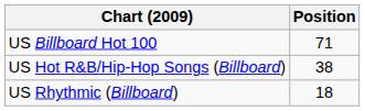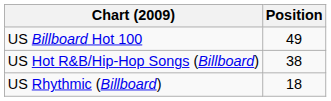 <table class="wikitable">
 <tr>
 <th>Chart (2009)</th>
 <th>Position</th>
 </tr>
 <tr>
 <td>US <a href='#'><em>Billboard</em> Hot 100</a></td>
-<td style="text-align:center;">71</td>
+<td style="text-align:center;">49</td>
 </tr>
 <tr>
 <td>US <a href='#'>Hot R&B/Hip-Hop Songs</a> (<em><a href='#'>Billboard</a></em>)</td>
 <td style="text-align:center;">38</td>
 </tr>
 <tr>
 <td>US <a href='#'>Rhythmic</a> (<em><a href='#'>Billboard</a></em>)</td>
 <td style="text-align:center;">18</td>
 </tr>
 </table>
